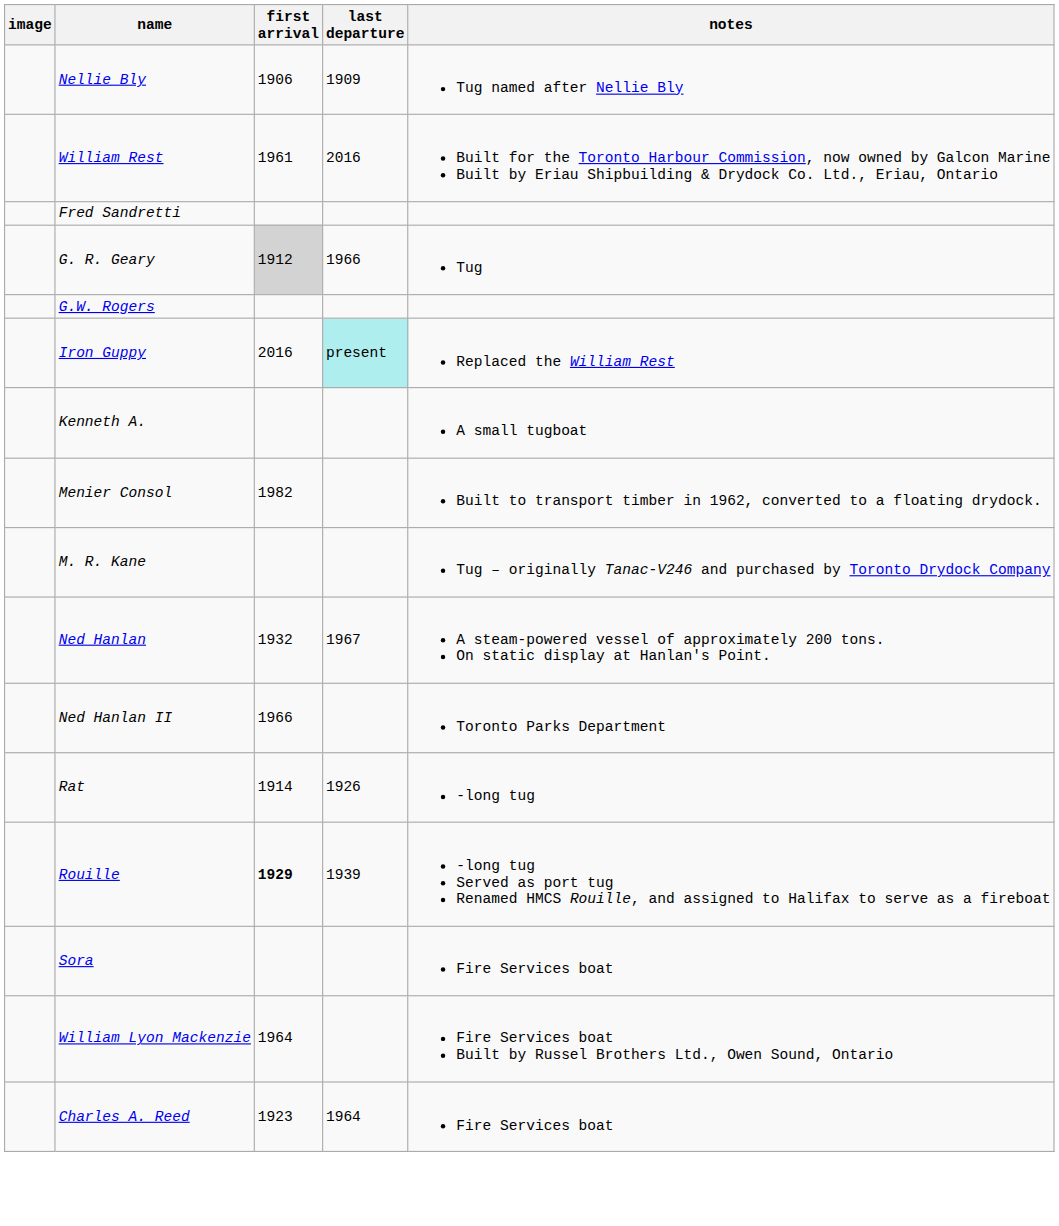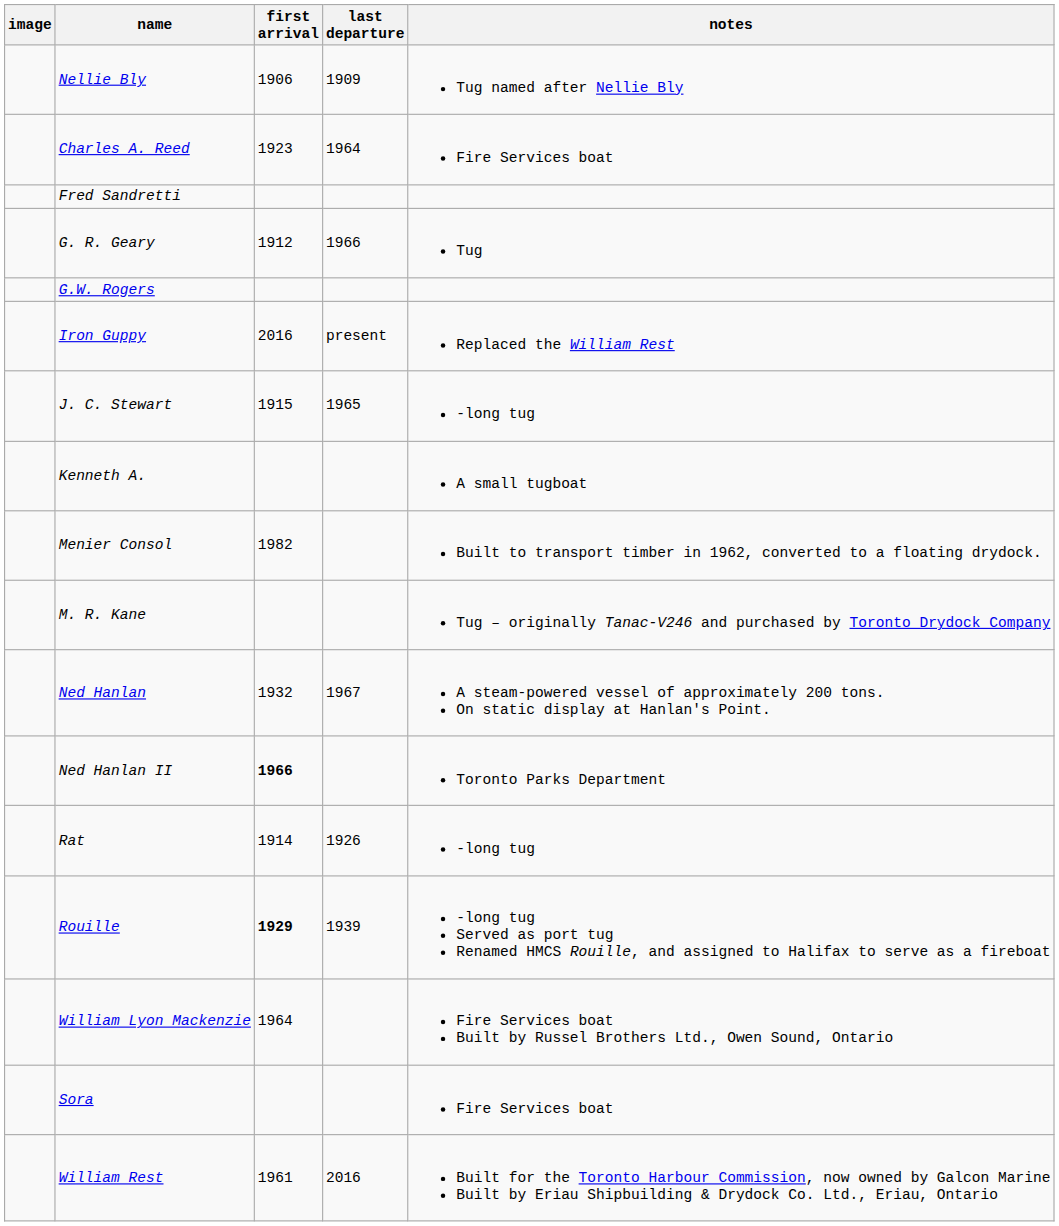 <table class="wikitable sortable">
 <tr>
 <th>image</th>
 <th>name</th>
 <th>first<br>arrival</th>
 <th>last<br>departure</th>
 <th>notes</th>
 </tr>
 <tr>
 <td></td>
 <td><em><a href='#'>Nellie Bly</a></em></td>
 <td>1906</td>
 <td>1909</td>
 <td><br><ul><li>Tug named after <a href='#'>Nellie Bly</a></li></ul></td>
 </tr>
 <tr>
 <td></td>
-<td><em><a href='#'>William Rest</a></em></td>
-<td>1961</td>
-<td>2016</td>
-<td><br><ul><li>Built for the <a href='#'>Toronto Harbour Commission</a>, now owned by Galcon Marine</li><li>Built by Eriau Shipbuilding & Drydock Co. Ltd., Eriau, Ontario</li></ul></td>
+<td><em><a href='#'>Charles A. Reed</a></em></td>
+<td>1923</td>
+<td>1964</td>
+<td><br><ul><li>Fire Services boat</li></ul></td>
 </tr>
 <tr>
 <td></td>
 <td><em>Fred Sandretti</em></td>
 <td></td>
 <td></td>
 <td></td>
 </tr>
 <tr>
 <td></td>
 <td><em>G. R. Geary</em></td>
-<td style="background: lightgrey;">1912</td>
+<td>1912</td>
 <td>1966</td>
 <td><br><ul><li>Tug</li></ul></td>
 </tr>
 <tr>
 <td></td>
 <td><em><a href='#'>G.W. Rogers</a></em></td>
 <td></td>
 <td></td>
 <td></td>
 </tr>
 <tr>
 <td></td>
 <td><em><a href='#'>Iron Guppy</a></em></td>
 <td>2016</td>
-<td style="background: paleturquoise;">present</td>
+<td>present</td>
 <td><br><ul><li>Replaced the <em><a href='#'>William Rest</a></em></li></ul></td>
+</tr>
+<tr>
+<td></td>
+<td><em>J. C. Stewart</em></td>
+<td>1915</td>
+<td>1965</td>
+<td><br><ul><li>-long tug</li></ul></td>
 </tr>
 <tr>
 <td></td>
 <td><em>Kenneth A.</em></td>
 <td></td>
 <td></td>
 <td><br><ul><li>A small tugboat</li></ul></td>
 </tr>
 <tr>
 <td></td>
 <td><em>Menier Consol</em></td>
 <td>1982</td>
 <td></td>
 <td><br><ul><li>Built to transport timber in 1962, converted to a floating drydock.</li></ul></td>
 </tr>
 <tr>
 <td></td>
 <td><em>M. R. Kane</em></td>
 <td></td>
 <td></td>
 <td><br><ul><li>Tug – originally <em>Tanac-V246</em> and purchased by <a href='#'>Toronto Drydock Company</a></li></ul></td>
 </tr>
 <tr>
 <td></td>
 <td><em><a href='#'>Ned Hanlan</a></em></td>
 <td>1932</td>
 <td>1967</td>
 <td><br><ul><li>A steam-powered vessel of approximately 200 tons.</li><li>On static display at Hanlan's Point.</li></ul></td>
 </tr>
 <tr>
 <td></td>
 <td><em>Ned Hanlan II</em></td>
-<td>1966</td>
+<td><strong>1966</strong></td>
 <td></td>
 <td><br><ul><li>Toronto Parks Department</li></ul></td>
 </tr>
 <tr>
 <td></td>
 <td><em>Rat</em></td>
 <td>1914</td>
 <td>1926</td>
 <td><br><ul><li>-long tug</li></ul></td>
 </tr>
 <tr>
 <td></td>
 <td><a href='#'><em>Rouille</em></a></td>
 <td><strong>1929</strong></td>
 <td>1939</td>
 <td><br><ul><li>-long tug</li><li>Served as port tug</li><li>Renamed HMCS <em>Rouille</em>, and assigned to Halifax to serve as a fireboat</li></ul></td>
 </tr>
 <tr>
 <td></td>
+<td><em><a href='#'>William Lyon Mackenzie</a></em></td>
+<td>1964</td>
+<td></td>
+<td><br><ul><li>Fire Services boat</li><li>Built by Russel Brothers Ltd., Owen Sound, Ontario</li></ul></td>
+</tr>
+<tr>
+<td></td>
 <td><em><a href='#'>Sora</a></em></td>
 <td></td>
 <td></td>
 <td><br><ul><li>Fire Services boat</li></ul></td>
 </tr>
 <tr>
 <td></td>
-<td><em><a href='#'>William Lyon Mackenzie</a></em></td>
-<td>1964</td>
-<td></td>
-<td><br><ul><li>Fire Services boat</li><li>Built by Russel Brothers Ltd., Owen Sound, Ontario</li></ul></td>
-</tr>
-<tr>
-<td></td>
-<td><em><a href='#'>Charles A. Reed</a></em></td>
-<td>1923</td>
-<td>1964</td>
-<td><br><ul><li>Fire Services boat</li></ul></td>
+<td><em><a href='#'>William Rest</a></em></td>
+<td>1961</td>
+<td>2016</td>
+<td><br><ul><li>Built for the <a href='#'>Toronto Harbour Commission</a>, now owned by Galcon Marine</li><li>Built by Eriau Shipbuilding & Drydock Co. Ltd., Eriau, Ontario</li></ul></td>
 </tr>
 </table>
